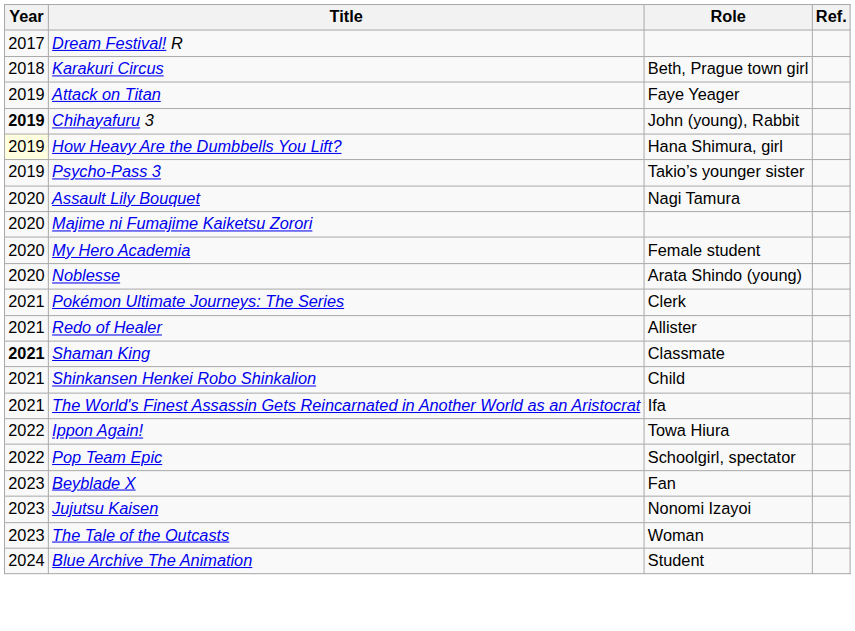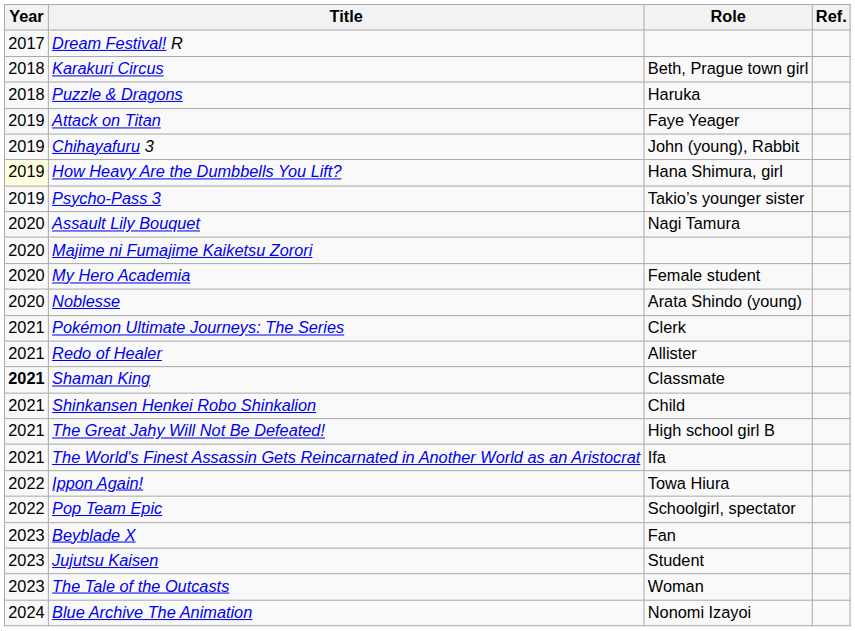 <table class="wikitable sortable plainrowheaders">
 <tr>
 <th scope="col">Year</th>
 <th scope="col">Title</th>
 <th scope="col">Role</th>
 <th scope="col" class="unsortable">Ref.</th>
 </tr>
 <tr>
 <td>2017</td>
 <td><em><a href='#'>Dream Festival!</a> R</em></td>
 <td></td>
 <td></td>
 </tr>
 <tr>
 <td>2018</td>
 <td><em><a href='#'>Karakuri Circus</a></em></td>
 <td>Beth, Prague town girl</td>
 <td></td>
 </tr>
 <tr>
+<td>2018</td>
+<td><em><a href='#'>Puzzle & Dragons</a></em></td>
+<td>Haruka</td>
+<td></td>
+</tr>
+<tr>
 <td>2019</td>
 <td><em><a href='#'>Attack on Titan</a></em></td>
 <td>Faye Yeager</td>
 <td></td>
 </tr>
 <tr>
-<td><strong>2019</strong></td>
+<td>2019</td>
 <td><em><a href='#'>Chihayafuru</a> 3</em></td>
 <td>John (young), Rabbit</td>
 <td></td>
 </tr>
 <tr>
 <td style="background: lightyellow;">2019</td>
 <td><em><a href='#'>How Heavy Are the Dumbbells You Lift?</a></em></td>
 <td>Hana Shimura, girl</td>
 <td></td>
 </tr>
 <tr>
 <td>2019</td>
 <td><em><a href='#'>Psycho-Pass 3</a></em></td>
 <td>Takio’s younger sister</td>
 <td></td>
 </tr>
 <tr>
 <td>2020</td>
 <td><em><a href='#'>Assault Lily Bouquet</a></em></td>
 <td>Nagi Tamura</td>
 <td></td>
 </tr>
 <tr>
 <td>2020</td>
 <td><em><a href='#'>Majime ni Fumajime Kaiketsu Zorori</a></em></td>
 <td></td>
 <td></td>
 </tr>
 <tr>
 <td>2020</td>
 <td><em><a href='#'>My Hero Academia</a></em></td>
 <td>Female student</td>
 <td></td>
 </tr>
 <tr>
 <td>2020</td>
 <td><em><a href='#'>Noblesse</a></em></td>
 <td>Arata Shindo (young)</td>
 <td></td>
 </tr>
 <tr>
 <td>2021</td>
 <td><em><a href='#'>Pokémon Ultimate Journeys: The Series</a></em></td>
 <td>Clerk</td>
 <td></td>
 </tr>
 <tr>
 <td>2021</td>
 <td><em><a href='#'>Redo of Healer</a></em></td>
 <td>Allister</td>
 <td></td>
 </tr>
 <tr>
 <td><strong>2021</strong></td>
 <td><em><a href='#'>Shaman King</a></em></td>
 <td>Classmate</td>
 <td></td>
 </tr>
 <tr>
 <td>2021</td>
 <td><em><a href='#'>Shinkansen Henkei Robo Shinkalion</a></em></td>
 <td>Child</td>
 <td></td>
 </tr>
 <tr>
 <td>2021</td>
+<td><em><a href='#'>The Great Jahy Will Not Be Defeated!</a></em></td>
+<td>High school girl B</td>
+<td></td>
+</tr>
+<tr>
+<td>2021</td>
 <td><em><a href='#'>The World's Finest Assassin Gets Reincarnated in Another World as an Aristocrat</a></em></td>
 <td>Ifa</td>
 <td></td>
 </tr>
 <tr>
 <td>2022</td>
 <td><em><a href='#'>Ippon Again!</a></em></td>
 <td>Towa Hiura</td>
 <td></td>
 </tr>
 <tr>
 <td>2022</td>
 <td><em><a href='#'>Pop Team Epic</a></em></td>
 <td>Schoolgirl, spectator</td>
 <td></td>
 </tr>
 <tr>
 <td>2023</td>
 <td><em><a href='#'>Beyblade X</a></em></td>
 <td>Fan</td>
 <td></td>
 </tr>
 <tr>
 <td>2023</td>
 <td><em><a href='#'>Jujutsu Kaisen</a></em></td>
-<td>Nonomi Izayoi</td>
+<td>Student</td>
 <td></td>
 </tr>
 <tr>
 <td>2023</td>
 <td><em><a href='#'>The Tale of the Outcasts</a></em></td>
 <td>Woman</td>
 <td></td>
 </tr>
 <tr>
 <td>2024</td>
 <td><em><a href='#'>Blue Archive The Animation</a></em></td>
-<td>Student</td>
+<td>Nonomi Izayoi</td>
 <td></td>
 </tr>
 </table>
